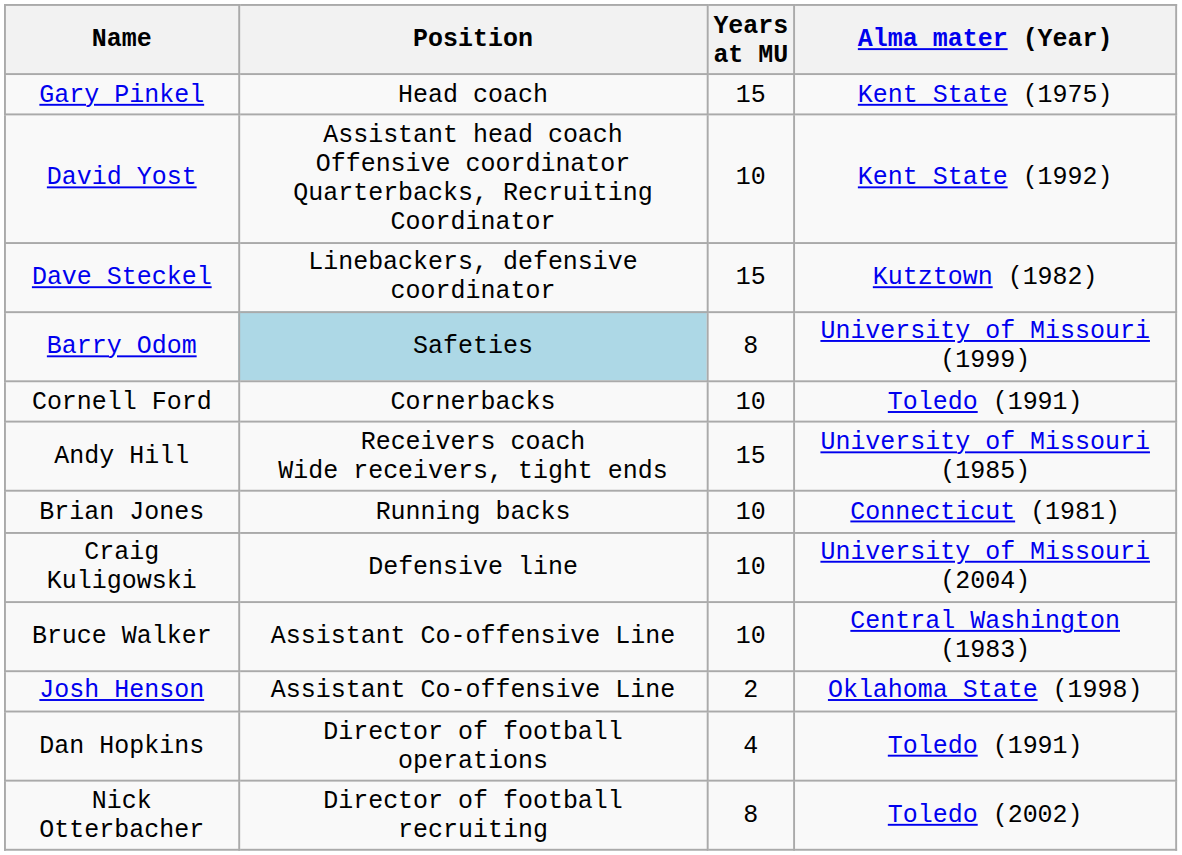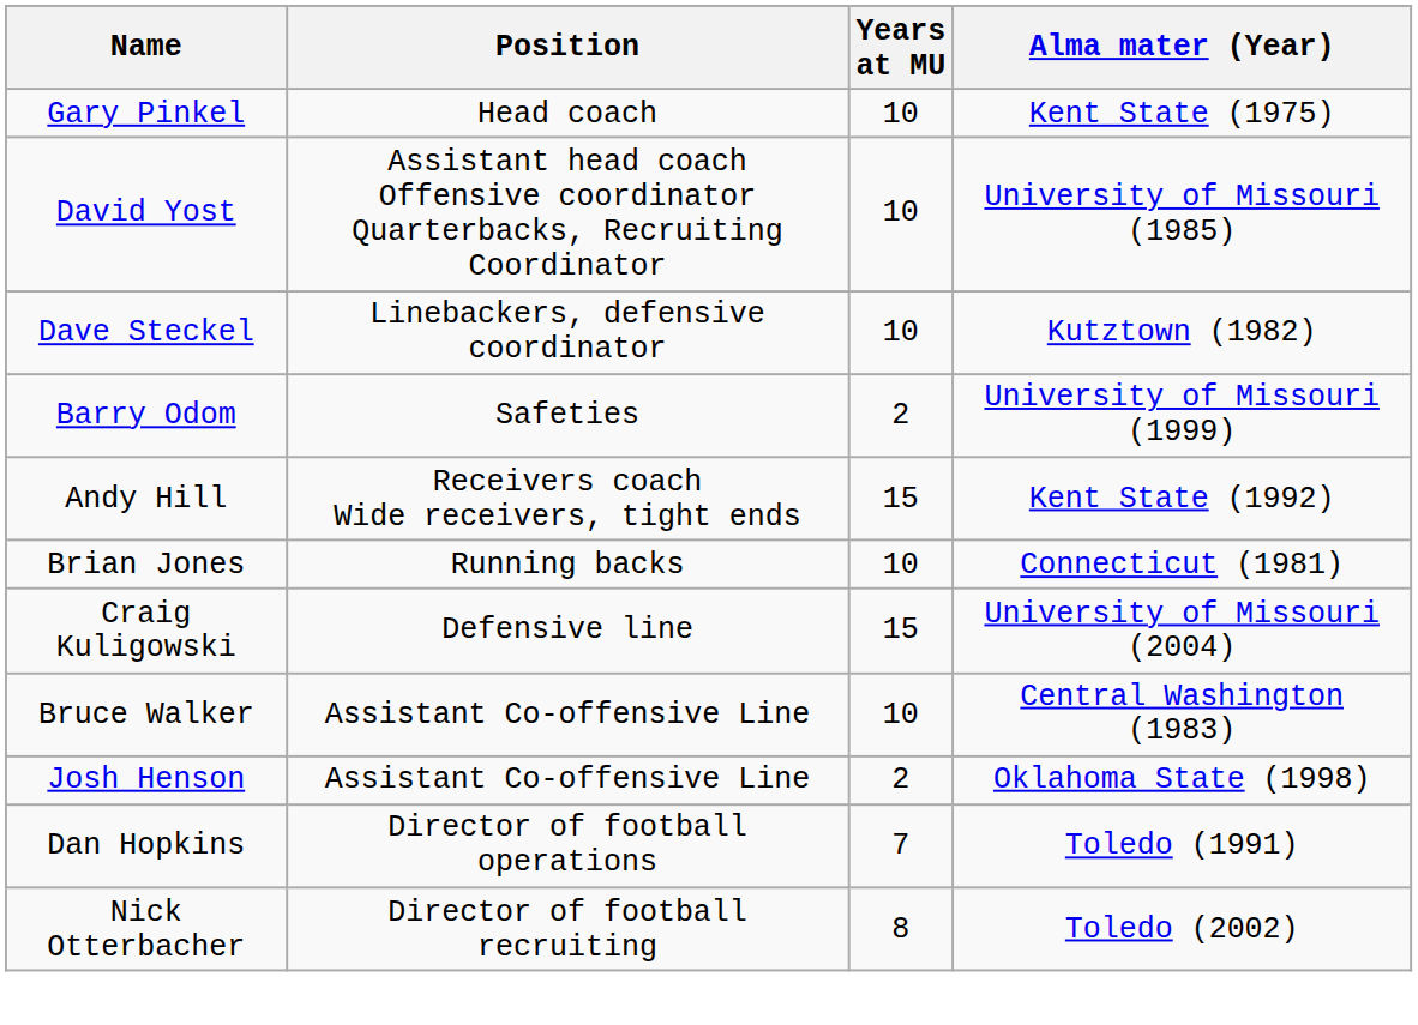 <table class="wikitable">
 <tr>
 <th>Name</th>
 <th>Position</th>
 <th>Years<br>at MU</th>
 <th><a href='#'>Alma mater</a> (Year)</th>
 </tr>
 <tr align="center">
 <td><a href='#'>Gary Pinkel</a></td>
 <td>Head coach</td>
-<td>15</td>
+<td>10</td>
 <td><a href='#'>Kent State</a> (1975)</td>
 </tr>
 <tr align="center">
 <td><a href='#'>David Yost</a></td>
 <td>Assistant head coach<br>Offensive coordinator<br>Quarterbacks, Recruiting Coordinator</td>
 <td>10</td>
-<td><a href='#'>Kent State</a> (1992)</td>
+<td><a href='#'>University of Missouri</a> (1985)</td>
 </tr>
 <tr align="center">
 <td><a href='#'>Dave Steckel</a></td>
 <td>Linebackers, defensive coordinator</td>
-<td>15</td>
+<td>10</td>
 <td><a href='#'>Kutztown</a> (1982)</td>
 </tr>
 <tr align="center">
 <td><a href='#'>Barry Odom</a></td>
-<td style="background: lightblue;">Safeties</td>
-<td>8</td>
+<td>Safeties</td>
+<td>2</td>
 <td><a href='#'>University of Missouri</a> (1999)</td>
-</tr>
-<tr align="center">
-<td>Cornell Ford</td>
-<td>Cornerbacks</td>
-<td>10</td>
-<td><a href='#'>Toledo</a> (1991)</td>
 </tr>
 <tr align="center">
 <td>Andy Hill</td>
 <td>Receivers coach<br>Wide receivers, tight ends</td>
 <td>15</td>
-<td><a href='#'>University of Missouri</a> (1985)</td>
+<td><a href='#'>Kent State</a> (1992)</td>
 </tr>
 <tr align="center">
 <td>Brian Jones</td>
 <td>Running backs</td>
 <td>10</td>
 <td><a href='#'>Connecticut</a> (1981)</td>
 </tr>
 <tr align="center">
 <td>Craig Kuligowski</td>
 <td>Defensive line</td>
-<td>10</td>
+<td>15</td>
 <td><a href='#'>University of Missouri</a> (2004)</td>
 </tr>
 <tr align="center">
 <td>Bruce Walker</td>
 <td>Assistant Co-offensive Line</td>
 <td>10</td>
 <td><a href='#'>Central Washington</a> (1983)</td>
 </tr>
 <tr align="center">
 <td><a href='#'>Josh Henson</a></td>
 <td>Assistant Co-offensive Line</td>
 <td>2</td>
 <td><a href='#'>Oklahoma State</a> (1998)</td>
 </tr>
 <tr align="center">
 <td>Dan Hopkins</td>
 <td>Director of football operations</td>
-<td>4</td>
+<td>7</td>
 <td><a href='#'>Toledo</a> (1991)</td>
 </tr>
 <tr align="center">
 <td>Nick Otterbacher</td>
 <td>Director of football recruiting</td>
 <td>8</td>
 <td><a href='#'>Toledo</a> (2002)</td>
 </tr>
 </table>
